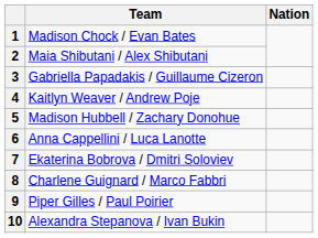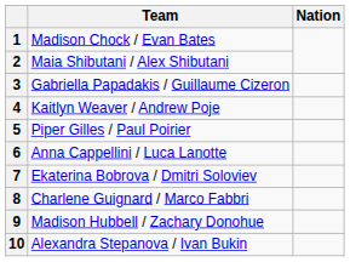 <table class="wikitable sortable" style="text-align:left">
 <tr>
 <th scope="col"></th>
 <th scope="col">Team</th>
 <th scope="col">Nation</th>
 </tr>
 <tr>
 <th scope="row">1</th>
 <td><a href='#'>Madison Chock</a> / <a href='#'>Evan Bates</a></td>
 <td rowspan="2"></td>
 </tr>
 <tr>
 <th scope="row">2</th>
 <td><a href='#'>Maia Shibutani</a> / <a href='#'>Alex Shibutani</a></td>
 </tr>
 <tr>
 <th scope="row">3</th>
 <td><a href='#'>Gabriella Papadakis</a> / <a href='#'>Guillaume Cizeron</a></td>
 <td></td>
 </tr>
 <tr>
 <th scope="row">4</th>
 <td><a href='#'>Kaitlyn Weaver</a> / <a href='#'>Andrew Poje</a></td>
 <td></td>
 </tr>
 <tr>
 <th scope="row">5</th>
-<td><a href='#'>Madison Hubbell</a> / <a href='#'>Zachary Donohue</a></td>
+<td><a href='#'>Piper Gilles</a> / <a href='#'>Paul Poirier</a></td>
 <td></td>
 </tr>
 <tr>
 <th scope="row">6</th>
 <td><a href='#'>Anna Cappellini</a> / <a href='#'>Luca Lanotte</a></td>
 <td></td>
 </tr>
 <tr>
 <th scope="row">7</th>
 <td><a href='#'>Ekaterina Bobrova</a> / <a href='#'>Dmitri Soloviev</a></td>
 <td></td>
 </tr>
 <tr>
 <th scope="row">8</th>
 <td><a href='#'>Charlene Guignard</a> / <a href='#'>Marco Fabbri</a></td>
 <td></td>
 </tr>
 <tr>
 <th scope="row">9</th>
-<td><a href='#'>Piper Gilles</a> / <a href='#'>Paul Poirier</a></td>
+<td><a href='#'>Madison Hubbell</a> / <a href='#'>Zachary Donohue</a></td>
 <td></td>
 </tr>
 <tr>
 <th scope="row">10</th>
 <td><a href='#'>Alexandra Stepanova</a> / <a href='#'>Ivan Bukin</a></td>
 <td></td>
 </tr>
 </table>
